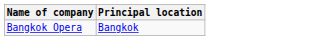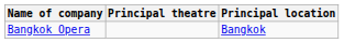 <table class="wikitable">
 <tr>
 <th>Name of company</th>
+<th>Principal theatre</th>
 <th>Principal location</th>
 </tr>
 <tr>
 <td><a href='#'>Bangkok Opera</a></td>
+<td></td>
 <td><a href='#'>Bangkok</a></td>
 </tr>
 </table>
